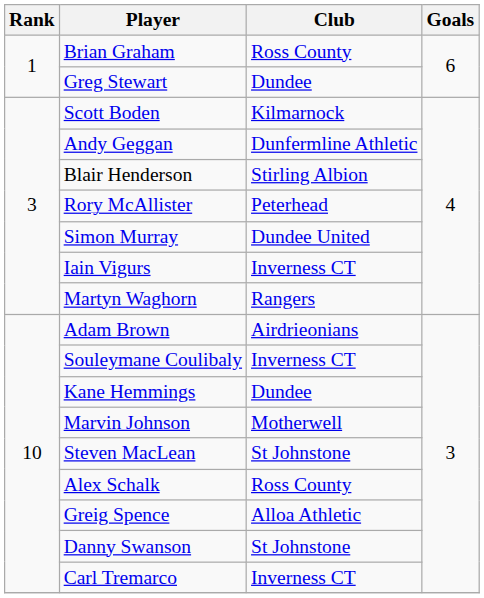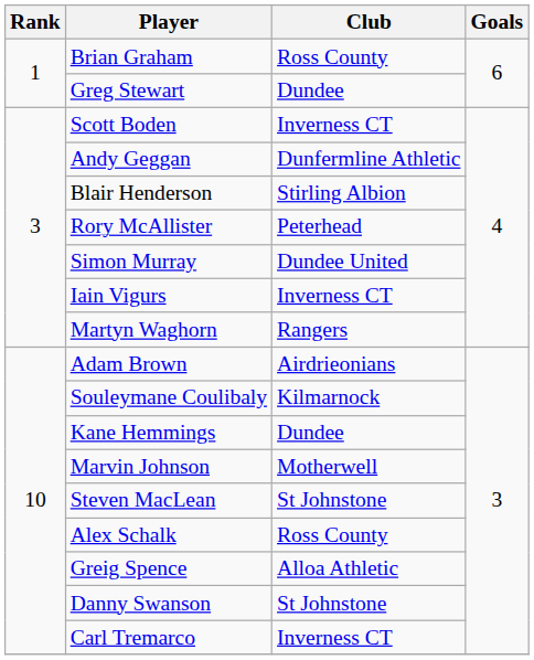 <table class="wikitable sortable" style="text-align:center">
 <tr>
 <th>Rank</th>
 <th>Player</th>
 <th>Club</th>
 <th>Goals</th>
 </tr>
 <tr>
 <td rowspan=2>1</td>
 <td align="left"> <a href='#'>Brian Graham</a></td>
 <td align="left"><a href='#'>Ross County</a></td>
 <td rowspan=2>6</td>
 </tr>
 <tr>
 <td align="left"> <a href='#'>Greg Stewart</a></td>
 <td align="left"><a href='#'>Dundee</a></td>
 </tr>
 <tr>
 <td rowspan=7>3</td>
 <td align="left"> <a href='#'>Scott Boden</a></td>
-<td align="left"><a href='#'>Kilmarnock</a></td>
+<td align="left"><a href='#'>Inverness CT</a></td>
 <td rowspan=7>4</td>
 </tr>
 <tr>
 <td align="left"> <a href='#'>Andy Geggan</a></td>
 <td align="left"><a href='#'>Dunfermline Athletic</a></td>
 </tr>
 <tr>
 <td align="left"> Blair Henderson</td>
 <td align="left"><a href='#'>Stirling Albion</a></td>
 </tr>
 <tr>
 <td align="left"> <a href='#'>Rory McAllister</a></td>
 <td align="left"><a href='#'>Peterhead</a></td>
 </tr>
 <tr>
 <td align="left"> <a href='#'>Simon Murray</a></td>
 <td align="left"><a href='#'>Dundee United</a></td>
 </tr>
 <tr>
 <td align="left"> <a href='#'>Iain Vigurs</a></td>
 <td align="left"><a href='#'>Inverness CT</a></td>
 </tr>
 <tr>
 <td align="left"> <a href='#'>Martyn Waghorn</a></td>
 <td align="left"><a href='#'>Rangers</a></td>
 </tr>
 <tr>
 <td rowspan=9>10</td>
 <td align="left"> <a href='#'>Adam Brown</a></td>
 <td align="left"><a href='#'>Airdrieonians</a></td>
 <td rowspan=9>3</td>
 </tr>
 <tr>
 <td align="left"> <a href='#'>Souleymane Coulibaly</a></td>
-<td align="left"><a href='#'>Inverness CT</a></td>
+<td align="left"><a href='#'>Kilmarnock</a></td>
 </tr>
 <tr>
 <td align="left"> <a href='#'>Kane Hemmings</a></td>
 <td align="left"><a href='#'>Dundee</a></td>
 </tr>
 <tr>
 <td align="left"> <a href='#'>Marvin Johnson</a></td>
 <td align="left"><a href='#'>Motherwell</a></td>
 </tr>
 <tr>
 <td align="left"> <a href='#'>Steven MacLean</a></td>
 <td align="left"><a href='#'>St Johnstone</a></td>
 </tr>
 <tr>
 <td align="left"> <a href='#'>Alex Schalk</a></td>
 <td align="left"><a href='#'>Ross County</a></td>
 </tr>
 <tr>
 <td align="left"> <a href='#'>Greig Spence</a></td>
 <td align="left"><a href='#'>Alloa Athletic</a></td>
 </tr>
 <tr>
 <td align="left"> <a href='#'>Danny Swanson</a></td>
 <td align="left"><a href='#'>St Johnstone</a></td>
 </tr>
 <tr>
 <td align="left"> <a href='#'>Carl Tremarco</a></td>
 <td align="left"><a href='#'>Inverness CT</a></td>
 </tr>
 <tr>
 </tr>
 </table>
